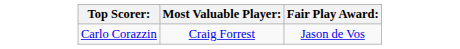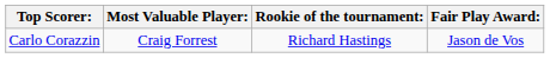 <table class="wikitable" style="margin: 0 auto;">
 <tr>
 <th><strong>Top Scorer</strong>:</th>
 <th><strong>Most Valuable Player</strong>:</th>
+<th><strong>Rookie of the tournament</strong>:</th>
 <th><strong>Fair Play Award</strong>:</th>
 </tr>
 <tr>
 <td align=center> <a href='#'>Carlo Corazzin</a><br></td>
 <td align=center> <a href='#'>Craig Forrest</a><br></td>
+<td align=center> <a href='#'>Richard Hastings</a> <br></td>
 <td align=center> <a href='#'>Jason de Vos</a></td>
 </tr>
 </table>
